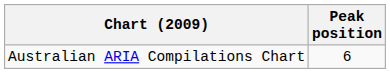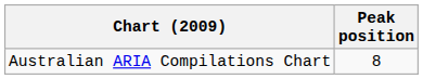 <table class="wikitable">
 <tr>
 <th align="left">Chart (2009)</th>
 <th align="left">Peak<br>position</th>
 </tr>
 <tr>
 <td align="left">Australian <a href='#'>ARIA</a> Compilations Chart</td>
-<td style="text-align:center;">6</td>
+<td style="text-align:center;">8</td>
 </tr>
 </table>
